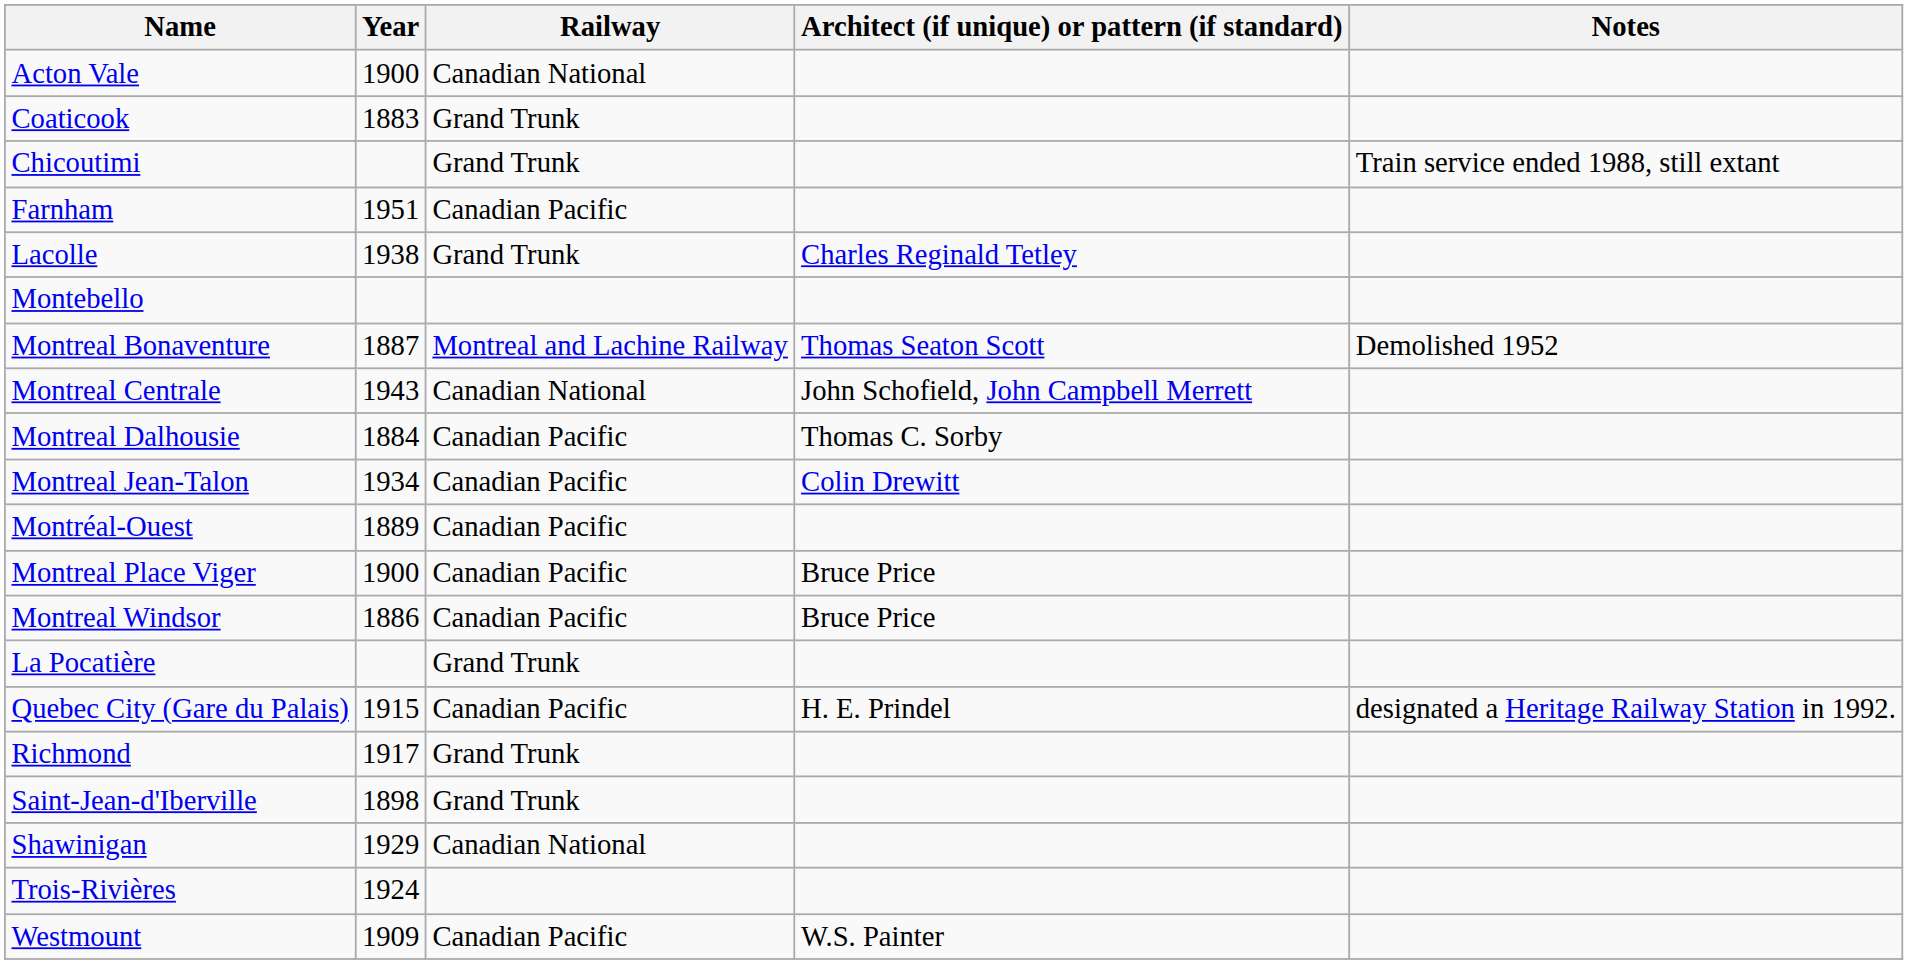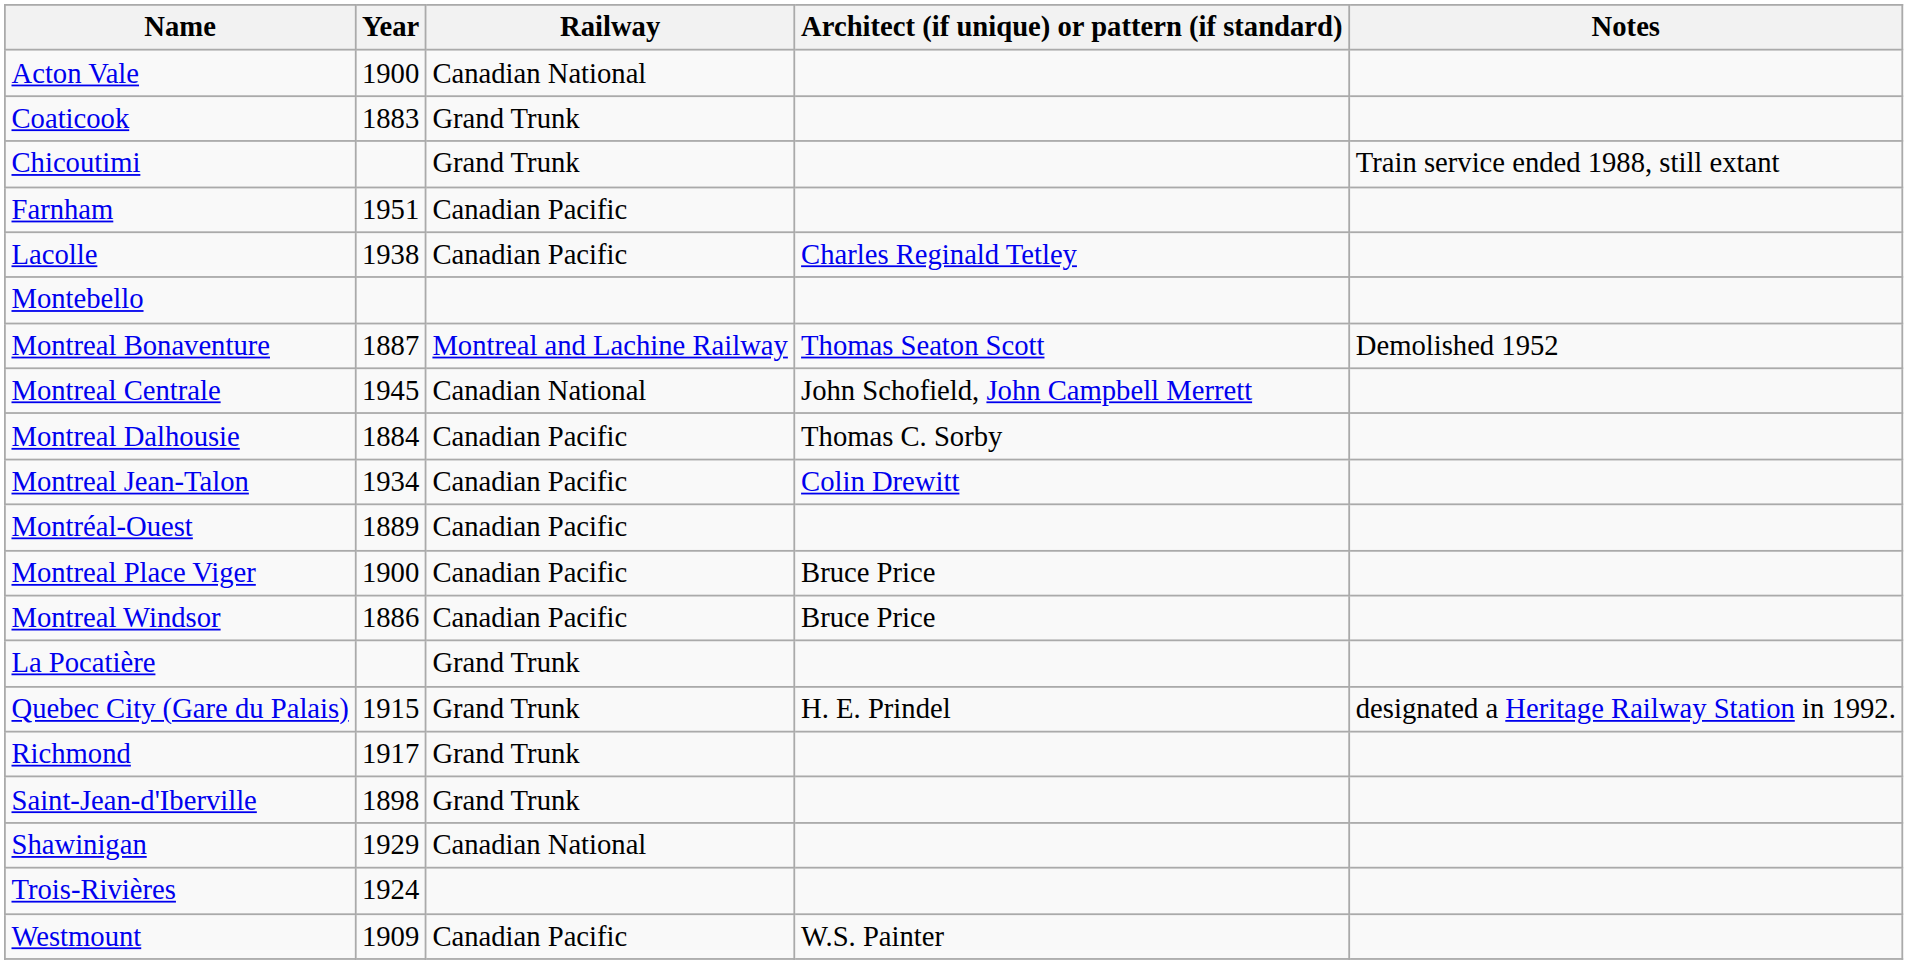 <table class="wikitable sortable">
 <tr>
 <th>Name</th>
 <th>Year</th>
 <th>Railway</th>
 <th>Architect (if unique) or pattern (if standard)</th>
 <th>Notes</th>
 </tr>
 <tr>
 <td><a href='#'>Acton Vale</a></td>
 <td>1900</td>
 <td>Canadian National</td>
 <td></td>
 <td></td>
 </tr>
 <tr>
 <td><a href='#'>Coaticook</a></td>
 <td>1883</td>
 <td>Grand Trunk</td>
 <td></td>
 <td></td>
 </tr>
 <tr>
 <td><a href='#'>Chicoutimi</a></td>
 <td></td>
 <td>Grand Trunk</td>
 <td></td>
 <td>Train service ended 1988, still extant</td>
 </tr>
 <tr>
 <td><a href='#'>Farnham</a></td>
 <td>1951</td>
 <td>Canadian Pacific</td>
 <td></td>
 <td></td>
 </tr>
 <tr>
 <td><a href='#'>Lacolle</a></td>
 <td>1938</td>
-<td>Grand Trunk</td>
+<td>Canadian Pacific</td>
 <td><a href='#'>Charles Reginald Tetley</a></td>
 <td></td>
 </tr>
 <tr>
 <td><a href='#'>Montebello</a></td>
 <td></td>
 <td></td>
 <td></td>
 <td></td>
 </tr>
 <tr>
 <td><a href='#'>Montreal Bonaventure</a></td>
 <td>1887</td>
 <td><a href='#'>Montreal and Lachine Railway</a></td>
 <td><a href='#'>Thomas Seaton Scott</a></td>
 <td>Demolished 1952</td>
 </tr>
 <tr>
 <td><a href='#'>Montreal Centrale</a></td>
-<td>1943</td>
+<td>1945</td>
 <td>Canadian National</td>
 <td>John Schofield, <a href='#'>John Campbell Merrett</a></td>
 <td></td>
 </tr>
 <tr>
 <td><a href='#'>Montreal Dalhousie</a></td>
 <td>1884</td>
 <td>Canadian Pacific</td>
 <td>Thomas C. Sorby</td>
 <td></td>
 </tr>
 <tr>
 <td><a href='#'>Montreal Jean-Talon</a></td>
 <td>1934</td>
 <td>Canadian Pacific</td>
 <td><a href='#'>Colin Drewitt</a></td>
 <td></td>
 </tr>
 <tr>
 <td><a href='#'>Montréal-Ouest</a></td>
 <td>1889</td>
 <td>Canadian Pacific</td>
 <td></td>
 <td></td>
 </tr>
 <tr>
 <td><a href='#'>Montreal Place Viger</a></td>
 <td>1900</td>
 <td>Canadian Pacific</td>
 <td>Bruce Price</td>
 <td></td>
 </tr>
 <tr>
 <td><a href='#'>Montreal Windsor</a></td>
 <td>1886</td>
 <td>Canadian Pacific</td>
 <td>Bruce Price</td>
 <td></td>
 </tr>
 <tr>
 <td><a href='#'>La Pocatière</a></td>
 <td></td>
 <td>Grand Trunk</td>
 <td></td>
 <td></td>
 </tr>
 <tr>
 <td><a href='#'>Quebec City (Gare du Palais)</a></td>
 <td>1915</td>
-<td>Canadian Pacific</td>
+<td>Grand Trunk</td>
 <td>H. E. Prindel</td>
 <td>designated a <a href='#'>Heritage Railway Station</a> in 1992.</td>
 </tr>
 <tr>
 <td><a href='#'>Richmond</a></td>
 <td>1917</td>
 <td>Grand Trunk</td>
 <td></td>
 <td></td>
 </tr>
 <tr>
 <td><a href='#'>Saint-Jean-d'Iberville</a></td>
 <td>1898</td>
 <td>Grand Trunk</td>
 <td></td>
 <td></td>
 </tr>
 <tr>
 <td><a href='#'>Shawinigan</a></td>
 <td>1929</td>
 <td>Canadian National</td>
 <td></td>
 <td></td>
 </tr>
 <tr>
 <td><a href='#'>Trois-Rivières</a></td>
 <td>1924</td>
 <td></td>
 <td></td>
 <td></td>
 </tr>
 <tr>
 <td><a href='#'>Westmount</a></td>
 <td>1909</td>
 <td>Canadian Pacific</td>
 <td>W.S. Painter</td>
 <td></td>
 </tr>
 </table>
